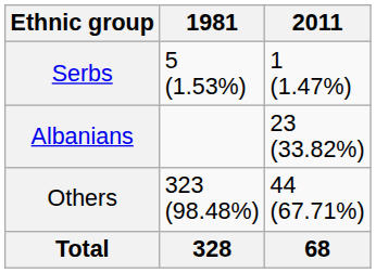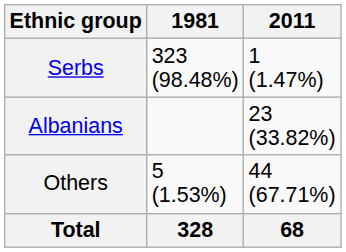 <table class="wikitable">
 <tr>
 <th>Ethnic group</th>
 <th style="width: 3em;">1981</th>
 <th style="width: 3em;">2011</th>
 </tr>
 <tr>
 <th style="font-weight: normal;"><a href='#'>Serbs</a></th>
-<td>5 (1.53%)</td>
+<td>323 (98.48%)</td>
 <td>1 (1.47%)</td>
 </tr>
 <tr>
 <th style="font-weight: normal;"><a href='#'>Albanians</a></th>
 <td></td>
 <td>23 (33.82%)</td>
 </tr>
 <tr>
 <th style="font-weight: normal;">Others</th>
-<td>323 (98.48%)</td>
+<td>5 (1.53%)</td>
 <td>44 (67.71%)</td>
 </tr>
 <tr>
 <th>Total</th>
 <th>328</th>
 <th>68</th>
 </tr>
 </table>
